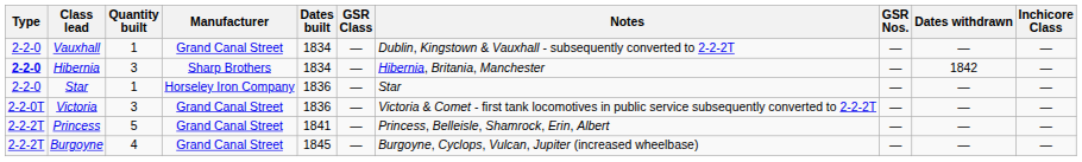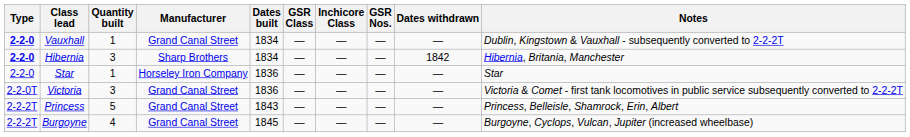 <table class=wikitable style=text-align:center>
 <tr>
 <th>Type</th>
 <th>Class<br>lead</th>
 <th>Quantity<br>built</th>
 <th>Manufacturer</th>
 <th>Dates<br>built</th>
 <th>GSR<br>Class</th>
-<th>Notes</th>
+<th>Inchicore<br>Class</th>
 <th>GSR<br>Nos.</th>
 <th>Dates withdrawn</th>
-<th>Inchicore<br>Class</th>
+<th>Notes</th>
 </tr>
 <tr>
-<td><a href='#'>2-2-0</a></td>
+<td><strong><a href='#'>2-2-0</a></strong></td>
 <td><a href='#'><em>Vauxhall</em></a></td>
 <td>1</td>
 <td><a href='#'>Grand Canal Street</a></td>
 <td>1834</td>
 <td>—</td>
-<td align=left><em>Dublin</em>, <em>Kingstown</em> & <em>Vauxhall</em> - subsequently converted to <a href='#'>2-2-2T</a></td>
 <td>—</td>
 <td>—</td>
 <td>—</td>
+<td align=left><em>Dublin</em>, <em>Kingstown</em> & <em>Vauxhall</em> - subsequently converted to <a href='#'>2-2-2T</a></td>
 </tr>
 <tr>
 <td><strong><a href='#'>2-2-0</a></strong></td>
 <td><a href='#'><em>Hibernia</em></a></td>
 <td>3</td>
 <td><a href='#'>Sharp Brothers</a></td>
 <td>1834</td>
 <td>—</td>
-<td align=left><a href='#'><em>Hibernia</em></a>, <em>Britania</em>, <em>Manchester</em></td>
+<td>—</td>
 <td>—</td>
 <td>1842</td>
-<td>—</td>
+<td align=left><a href='#'><em>Hibernia</em></a>, <em>Britania</em>, <em>Manchester</em></td>
 </tr>
 <tr>
 <td><a href='#'>2-2-0</a></td>
 <td><a href='#'><em>Star</em></a></td>
 <td>1</td>
 <td><a href='#'>Horseley Iron Company</a></td>
 <td>1836</td>
 <td>—</td>
-<td align=left><em>Star</em></td>
 <td>—</td>
 <td>—</td>
 <td>—</td>
+<td align=left><em>Star</em></td>
 </tr>
 <tr>
 <td><a href='#'>2-2-0T</a></td>
 <td><a href='#'><em>Victoria</em></a></td>
 <td>3</td>
 <td><a href='#'>Grand Canal Street</a></td>
 <td>1836</td>
 <td>—</td>
-<td align=left><em>Victoria</em> & <em>Comet</em> - first tank locomotives in public service subsequently converted to <a href='#'>2-2-2T</a></td>
 <td>—</td>
 <td>—</td>
 <td>—</td>
+<td align=left><em>Victoria</em> & <em>Comet</em> - first tank locomotives in public service subsequently converted to <a href='#'>2-2-2T</a></td>
 </tr>
 <tr>
 <td><a href='#'>2-2-2T</a></td>
 <td><a href='#'><em>Princess</em></a></td>
 <td>5</td>
 <td><a href='#'>Grand Canal Street</a></td>
-<td>1841</td>
-<td>—</td>
-<td align=left><em>Princess</em>, <em>Belleisle</em>, <em>Shamrock</em>, <em>Erin</em>, <em>Albert</em></td>
+<td>1843</td>
 <td>—</td>
 <td>—</td>
 <td>—</td>
+<td>—</td>
+<td align=left><em>Princess</em>, <em>Belleisle</em>, <em>Shamrock</em>, <em>Erin</em>, <em>Albert</em></td>
 </tr>
 <tr>
 <td><a href='#'>2-2-2T</a></td>
 <td><a href='#'><em>Burgoyne</em></a></td>
 <td>4</td>
 <td><a href='#'>Grand Canal Street</a></td>
 <td>1845</td>
 <td>—</td>
-<td align=left><em>Burgoyne</em>, <em>Cyclops</em>, <em>Vulcan</em>, <em>Jupiter</em> (increased wheelbase)</td>
 <td>—</td>
 <td>—</td>
 <td>—</td>
+<td align=left><em>Burgoyne</em>, <em>Cyclops</em>, <em>Vulcan</em>, <em>Jupiter</em> (increased wheelbase)</td>
 </tr>
 </table>
